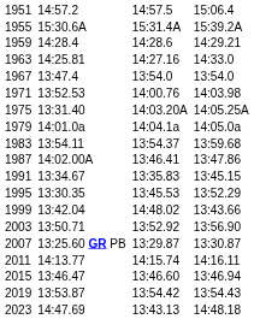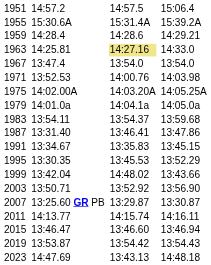 <table>
 <tr>
 <td>1951<br></td>
 <td></td>
 <td>14:57.2</td>
 <td></td>
 <td>14:57.5</td>
 <td></td>
 <td>15:06.4</td>
 </tr>
 <tr>
 <td>1955<br></td>
 <td></td>
 <td>15:30.6A</td>
 <td></td>
 <td>15:31.4A</td>
 <td></td>
 <td>15:39.2A</td>
 </tr>
 <tr>
 <td>1959<br></td>
 <td></td>
 <td>14:28.4</td>
 <td></td>
 <td>14:28.6</td>
 <td></td>
 <td>14:29.21</td>
 </tr>
 <tr>
 <td>1963<br></td>
 <td></td>
 <td>14:25.81</td>
 <td></td>
-<td>14:27.16</td>
+<td style="background: khaki;">14:27.16</td>
 <td></td>
 <td>14:33.0</td>
 </tr>
 <tr>
 <td>1967<br></td>
 <td></td>
 <td>13:47.4</td>
 <td></td>
 <td>13:54.0</td>
 <td></td>
 <td>13:54.0</td>
 </tr>
 <tr>
 <td>1971<br></td>
 <td></td>
 <td>13:52.53</td>
 <td></td>
 <td>14:00.76</td>
 <td></td>
 <td>14:03.98</td>
 </tr>
 <tr>
 <td>1975<br></td>
 <td></td>
-<td>13:31.40</td>
+<td>14:02.00A</td>
 <td></td>
 <td>14:03.20A</td>
 <td></td>
 <td>14:05.25A</td>
 </tr>
 <tr>
 <td>1979<br></td>
 <td></td>
 <td>14:01.0a</td>
 <td></td>
 <td>14:04.1a</td>
 <td></td>
 <td>14:05.0a</td>
 </tr>
 <tr>
 <td>1983<br></td>
 <td></td>
 <td>13:54.11</td>
 <td></td>
 <td>13:54.37</td>
 <td></td>
 <td>13:59.68</td>
 </tr>
 <tr>
 <td>1987<br></td>
 <td></td>
-<td>14:02.00A</td>
+<td>13:31.40</td>
 <td></td>
 <td>13:46.41</td>
 <td></td>
 <td>13:47.86</td>
 </tr>
 <tr>
 <td>1991<br></td>
 <td></td>
 <td>13:34.67</td>
 <td></td>
 <td>13:35.83</td>
 <td></td>
 <td>13:45.15</td>
 </tr>
 <tr>
 <td>1995<br></td>
 <td></td>
 <td>13:30.35</td>
 <td></td>
 <td>13:45.53</td>
 <td></td>
 <td>13:52.29</td>
 </tr>
 <tr>
 <td>1999<br></td>
 <td></td>
 <td>13:42.04</td>
 <td></td>
 <td>14:48.02</td>
 <td></td>
 <td>13:43.66</td>
 </tr>
 <tr>
 <td>2003<br></td>
 <td></td>
 <td>13:50.71</td>
 <td></td>
 <td>13:52.92</td>
 <td></td>
 <td>13:56.90</td>
 </tr>
 <tr>
 <td>2007<br></td>
 <td></td>
 <td>13:25.60 <strong><a href='#'>GR</a></strong> PB</td>
 <td></td>
 <td>13:29.87</td>
 <td></td>
 <td>13:30.87</td>
 </tr>
 <tr>
 <td>2011<br></td>
 <td></td>
 <td>14:13.77</td>
 <td></td>
 <td>14:15.74</td>
 <td></td>
 <td>14:16.11</td>
 </tr>
 <tr>
 <td>2015<br></td>
 <td></td>
 <td>13:46.47</td>
 <td></td>
 <td>13:46.60</td>
 <td></td>
 <td>13:46.94 </td>
 </tr>
 <tr>
 <td>2019<br></td>
 <td></td>
 <td>13:53.87</td>
 <td></td>
 <td>13:54.42</td>
 <td></td>
 <td>13:54.43</td>
 </tr>
 <tr>
 <td>2023<br></td>
 <td></td>
 <td>14:47.69</td>
 <td></td>
 <td>13:43.13</td>
 <td></td>
 <td>14:48.18</td>
 </tr>
 </table>
